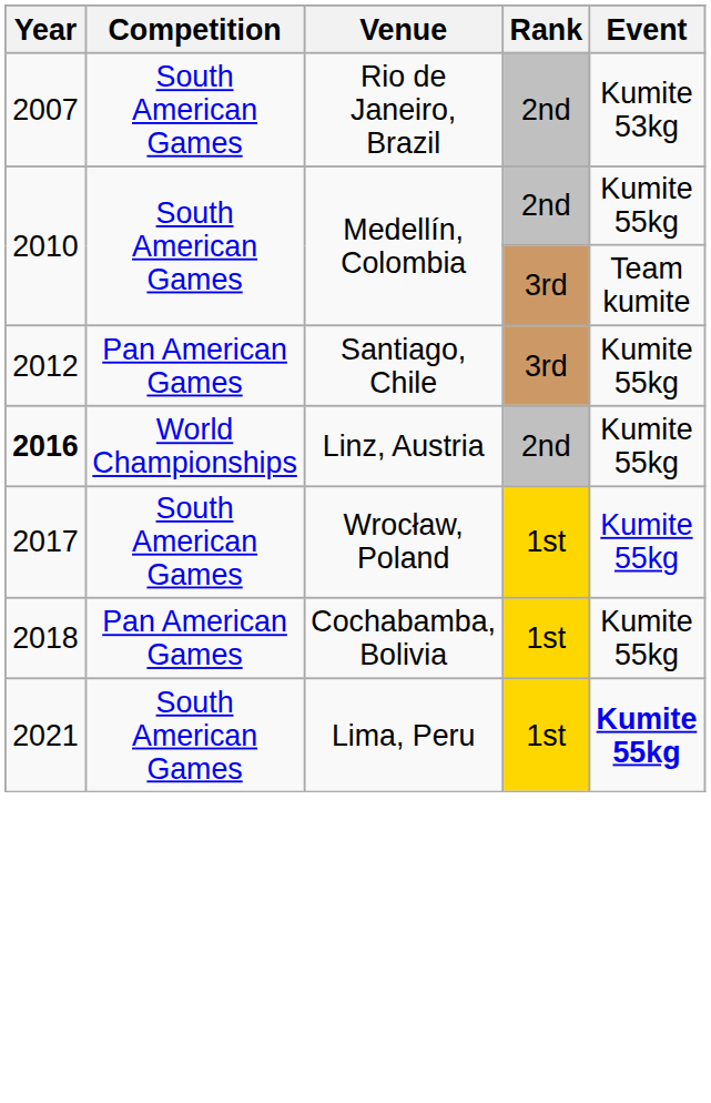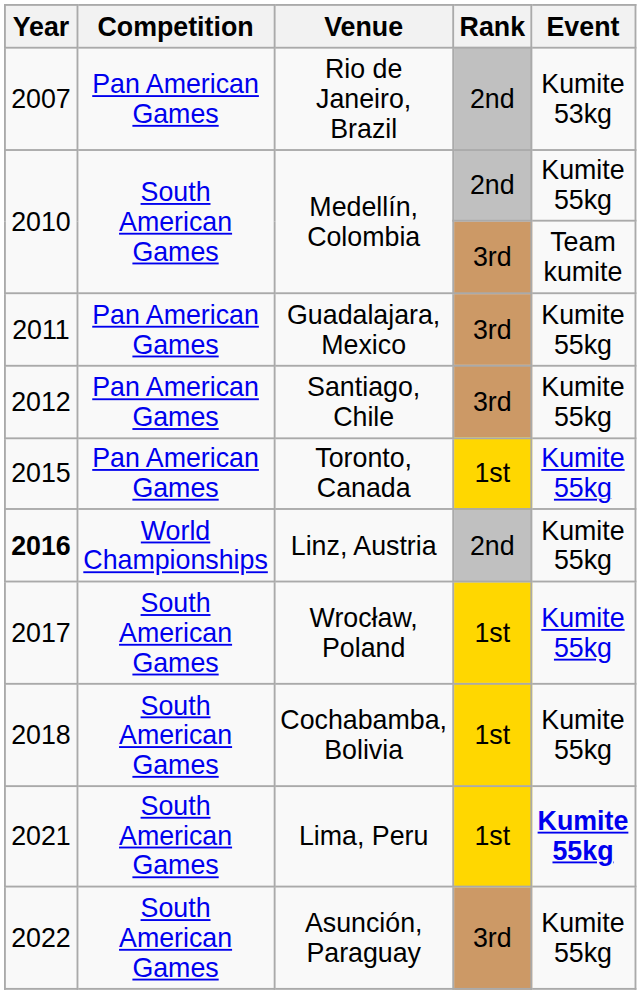 <table class="wikitable sortable" width=45% style="font-size:90%; text-align:center;">
 <tr>
 <th>Year</th>
 <th>Competition</th>
 <th>Venue</th>
 <th>Rank</th>
 <th>Event</th>
 </tr>
 <tr>
 <td>2007</td>
-<td><a href='#'>South American Games</a></td>
+<td><a href='#'>Pan American Games</a></td>
 <td>Rio de Janeiro, Brazil</td>
 <td bgcolor="silver">2nd</td>
 <td>Kumite 53kg</td>
 </tr>
 <tr>
 <td rowspan=2>2010</td>
 <td rowspan=2><a href='#'>South American Games</a></td>
 <td rowspan=2>Medellín, Colombia</td>
 <td bgcolor="silver">2nd</td>
 <td>Kumite 55kg</td>
 </tr>
 <tr>
 <td bgcolor="cc9966">3rd</td>
 <td>Team kumite</td>
 </tr>
 <tr>
+<td>2011</td>
+<td><a href='#'>Pan American Games</a></td>
+<td>Guadalajara, Mexico</td>
+<td bgcolor="cc9966">3rd</td>
+<td>Kumite 55kg</td>
+</tr>
+<tr>
 <td>2012</td>
 <td><a href='#'>Pan American Games</a></td>
 <td>Santiago, Chile</td>
 <td bgcolor="cc9966">3rd</td>
 <td>Kumite 55kg</td>
+</tr>
+<tr>
+<td>2015</td>
+<td><a href='#'>Pan American Games</a></td>
+<td>Toronto, Canada</td>
+<td bgcolor="gold">1st</td>
+<td><a href='#'>Kumite 55kg</a></td>
 </tr>
 <tr>
 <td><strong>2016</strong></td>
 <td><a href='#'>World Championships</a></td>
 <td>Linz, Austria</td>
 <td bgcolor="silver">2nd</td>
 <td>Kumite 55kg</td>
 </tr>
 <tr>
 <td>2017</td>
 <td><a href='#'>South American Games</a></td>
 <td>Wrocław, Poland</td>
 <td bgcolor="gold">1st</td>
 <td><a href='#'>Kumite 55kg</a></td>
 </tr>
 <tr>
 <td>2018</td>
-<td><a href='#'>Pan American Games</a></td>
+<td><a href='#'>South American Games</a></td>
 <td>Cochabamba, Bolivia</td>
 <td bgcolor="gold">1st</td>
 <td>Kumite 55kg</td>
 </tr>
 <tr>
 <td>2021</td>
 <td><a href='#'>South American Games</a></td>
 <td>Lima, Peru</td>
 <td bgcolor="gold">1st</td>
 <td><strong><a href='#'>Kumite 55kg</a></strong></td>
 </tr>
+<tr>
+<td>2022</td>
+<td><a href='#'>South American Games</a></td>
+<td>Asunción, Paraguay</td>
+<td bgcolor="cc9966">3rd</td>
+<td>Kumite 55kg</td>
+</tr>
 </table>
